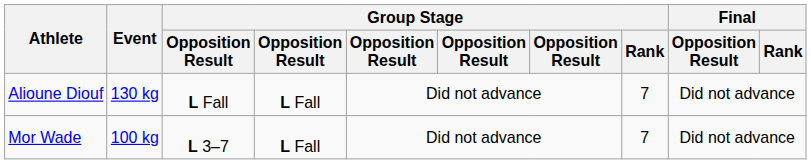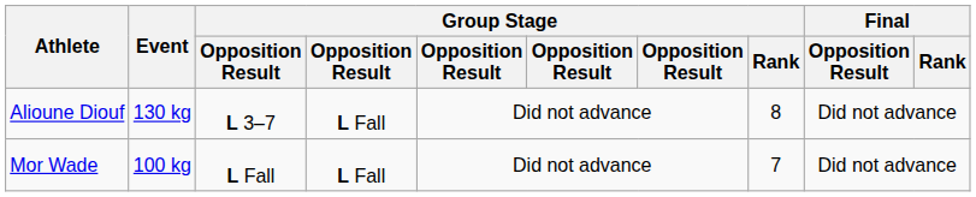 <table class=wikitable style="font-size:90%">
 <tr>
 <th rowspan="2">Athlete</th>
 <th rowspan="2">Event</th>
 <th colspan="6">Group Stage</th>
 <th colspan=2>Final</th>
 </tr>
 <tr>
 <th>Opposition<br>Result</th>
 <th>Opposition<br>Result</th>
 <th>Opposition<br>Result</th>
 <th>Opposition<br>Result</th>
 <th>Opposition<br>Result</th>
 <th>Rank</th>
 <th>Opposition<br>Result</th>
 <th>Rank</th>
 </tr>
 <tr align=center>
 <td align=left><a href='#'>Alioune Diouf</a></td>
 <td align=left><a href='#'>130 kg</a></td>
+<td><br><strong>L</strong> 3–7</td>
+<td><br><strong>L</strong> Fall</td>
+<td colspan=3>Did not advance</td>
+<td>8</td>
+<td colspan=2>Did not advance</td>
+</tr>
+<tr align=center>
+<td align=left><a href='#'>Mor Wade</a></td>
+<td align=left><a href='#'>100 kg</a></td>
 <td><br><strong>L</strong> Fall</td>
 <td><br><strong>L</strong> Fall</td>
 <td colspan=3>Did not advance</td>
 <td>7</td>
 <td colspan=2>Did not advance</td>
 </tr>
-<tr align=center>
-<td align=left><a href='#'>Mor Wade</a></td>
-<td align=left><a href='#'>100 kg</a></td>
-<td><br><strong>L</strong> 3–7</td>
-<td><br><strong>L</strong> Fall</td>
-<td colspan=3>Did not advance</td>
-<td>7</td>
-<td colspan=2>Did not advance</td>
-</tr>
 </table>
